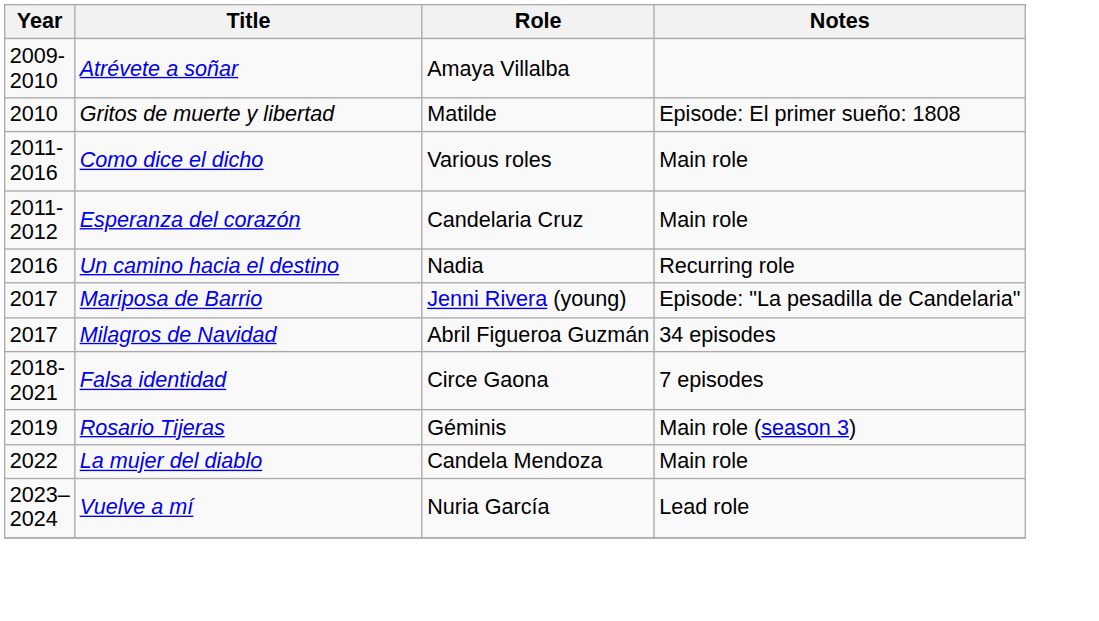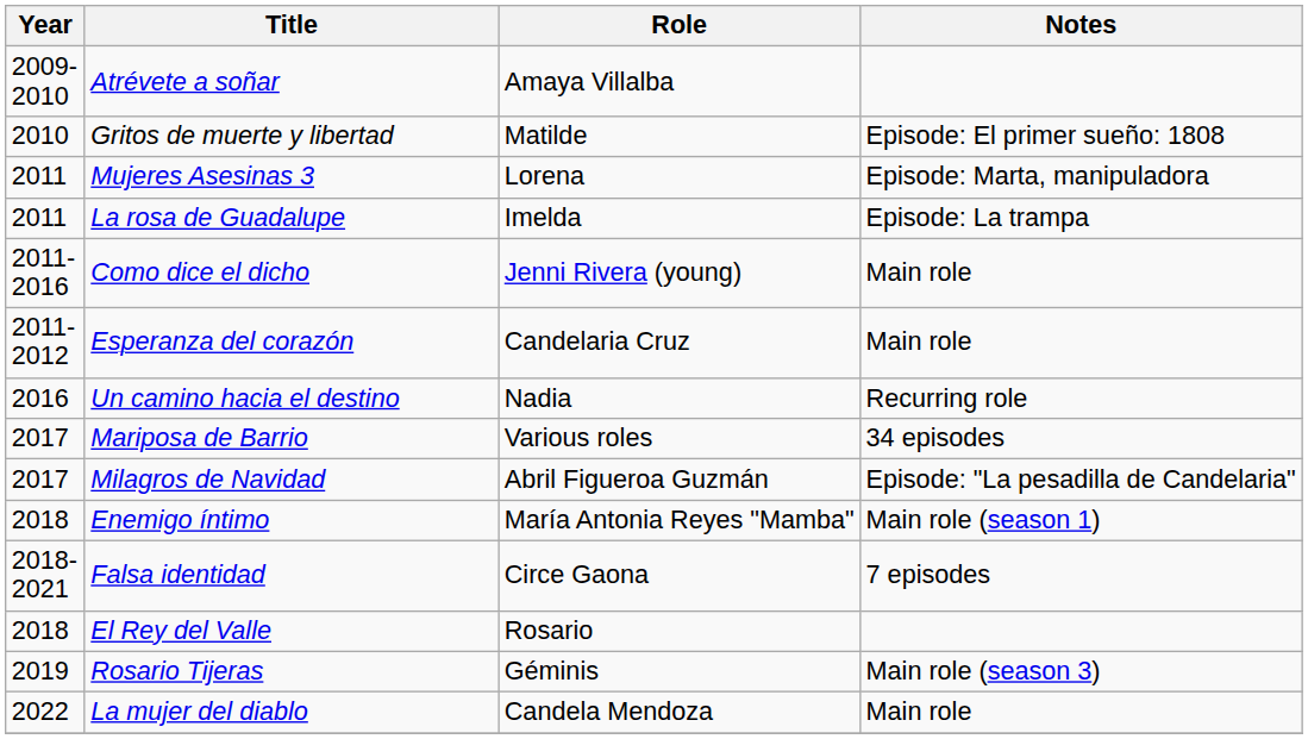 <table class="wikitable sortable">
 <tr>
 <th width="42">Year</th>
 <th width="250">Title</th>
 <th>Role</th>
 <th class="unsortable">Notes</th>
 </tr>
 <tr>
 <td>2009-2010</td>
 <td><em><a href='#'>Atrévete a soñar</a></em></td>
 <td>Amaya Villalba</td>
 <td></td>
 </tr>
 <tr>
 <td>2010</td>
 <td><em>Gritos de muerte y libertad</em></td>
 <td>Matilde</td>
 <td>Episode: El primer sueño: 1808</td>
 </tr>
 <tr>
+<td>2011</td>
+<td><em><a href='#'>Mujeres Asesinas 3</a></em></td>
+<td>Lorena</td>
+<td>Episode: Marta, manipuladora</td>
+</tr>
+<tr>
+<td>2011</td>
+<td><em><a href='#'>La rosa de Guadalupe</a></em></td>
+<td>Imelda</td>
+<td>Episode: La trampa</td>
+</tr>
+<tr>
 <td>2011-2016</td>
 <td><em><a href='#'>Como dice el dicho</a></em></td>
-<td>Various roles</td>
+<td><a href='#'>Jenni Rivera</a> (young)</td>
 <td>Main role</td>
 </tr>
 <tr>
 <td>2011-2012</td>
 <td><em><a href='#'>Esperanza del corazón</a></em></td>
 <td>Candelaria Cruz</td>
 <td>Main role</td>
 </tr>
 <tr>
 <td>2016</td>
 <td><em><a href='#'>Un camino hacia el destino</a></em></td>
 <td>Nadia</td>
 <td>Recurring role</td>
 </tr>
 <tr>
 <td>2017</td>
 <td><em><a href='#'>Mariposa de Barrio</a></em></td>
-<td><a href='#'>Jenni Rivera</a> (young)</td>
-<td>Episode: "La pesadilla de Candelaria"</td>
+<td>Various roles</td>
+<td>34 episodes</td>
 </tr>
 <tr>
 <td>2017</td>
 <td><em><a href='#'>Milagros de Navidad</a></em></td>
 <td>Abril Figueroa Guzmán</td>
-<td>34 episodes</td>
+<td>Episode: "La pesadilla de Candelaria"</td>
+</tr>
+<tr>
+<td>2018</td>
+<td><em><a href='#'>Enemigo íntimo</a></em></td>
+<td>María Antonia Reyes "Mamba"</td>
+<td>Main role (<a href='#'>season 1</a>)</td>
 </tr>
 <tr>
 <td>2018-2021</td>
 <td><em><a href='#'>Falsa identidad</a></em></td>
 <td>Circe Gaona</td>
 <td>7 episodes</td>
+</tr>
+<tr>
+<td>2018</td>
+<td><em><a href='#'>El Rey del Valle</a></em></td>
+<td>Rosario</td>
+<td></td>
 </tr>
 <tr>
 <td>2019</td>
 <td><em><a href='#'>Rosario Tijeras</a></em></td>
 <td>Géminis</td>
 <td>Main role (<a href='#'>season 3</a>)</td>
 </tr>
 <tr>
 <td>2022</td>
 <td><em><a href='#'>La mujer del diablo</a></em></td>
 <td>Candela Mendoza</td>
 <td>Main role</td>
 </tr>
 <tr>
-<td>2023–2024</td>
-<td><em><a href='#'>Vuelve a mí</a></em></td>
-<td>Nuria García</td>
-<td>Lead role</td>
-</tr>
-<tr>
 </tr>
 </table>
